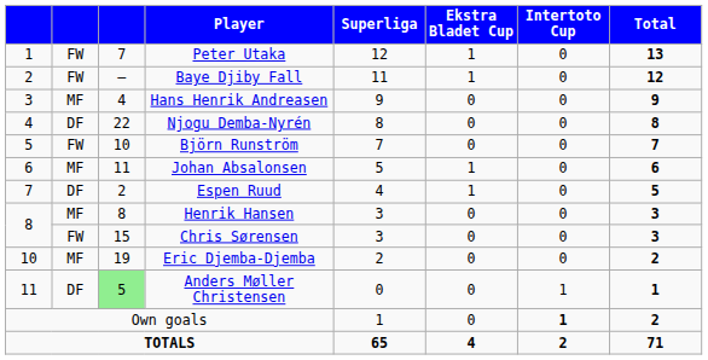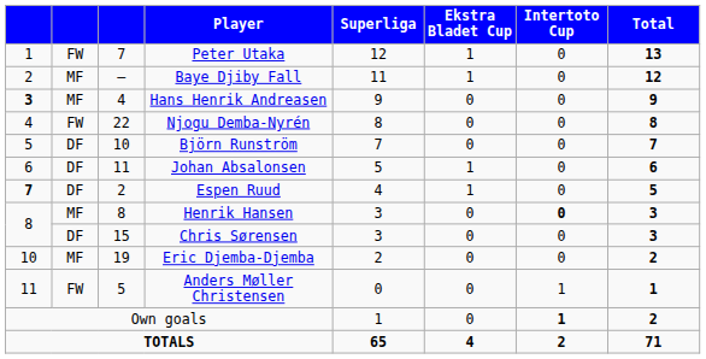 <table class="wikitable" style="font-size: 95%; text-align: center;">
 <tr>
 <th style="background:#0000ff; color:white;" width=35></th>
 <th style="background:#0000ff; color:white;" width=35></th>
 <th style="background:#0000ff; color:white;" width=35></th>
 <th style="background:#0000ff; color:white;" width=160>Player</th>
 <th style="background:#0000ff; color:white;" width=75>Superliga</th>
 <th style="background:#0000ff; color:white;" width=75>Ekstra Bladet Cup</th>
 <th style="background:#0000ff; color:white;" width=75>Intertoto Cup</th>
 <th style="background:#0000ff; color:white;" width=75><strong>Total</strong></th>
 </tr>
 <tr>
 <td>1</td>
 <td>FW</td>
 <td>7</td>
 <td><a href='#'>Peter Utaka</a></td>
 <td>12</td>
 <td>1</td>
 <td>0</td>
 <td><strong>13</strong></td>
 </tr>
 <tr>
 <td>2</td>
-<td>FW</td>
+<td>MF</td>
 <td>—</td>
 <td><a href='#'>Baye Djiby Fall</a></td>
 <td>11</td>
 <td>1</td>
 <td>0</td>
 <td><strong>12</strong></td>
 </tr>
 <tr>
-<td>3</td>
+<td><strong>3</strong></td>
 <td>MF</td>
 <td>4</td>
 <td><a href='#'>Hans Henrik Andreasen</a></td>
 <td>9</td>
 <td>0</td>
 <td>0</td>
 <td><strong>9</strong></td>
 </tr>
 <tr>
 <td>4</td>
-<td>DF</td>
+<td>FW</td>
 <td>22</td>
 <td><a href='#'>Njogu Demba-Nyrén</a></td>
 <td>8</td>
 <td>0</td>
 <td>0</td>
 <td><strong>8</strong></td>
 </tr>
 <tr>
 <td>5</td>
-<td>FW</td>
+<td>DF</td>
 <td>10</td>
 <td><a href='#'>Björn Runström</a></td>
 <td>7</td>
 <td>0</td>
 <td>0</td>
 <td><strong>7</strong></td>
 </tr>
 <tr>
 <td>6</td>
-<td>MF</td>
+<td>DF</td>
 <td>11</td>
 <td><a href='#'>Johan Absalonsen</a></td>
 <td>5</td>
 <td>1</td>
 <td>0</td>
 <td><strong>6</strong></td>
 </tr>
 <tr>
-<td>7</td>
+<td><strong>7</strong></td>
 <td>DF</td>
 <td>2</td>
 <td><a href='#'>Espen Ruud</a></td>
 <td>4</td>
 <td>1</td>
 <td>0</td>
 <td><strong>5</strong></td>
 </tr>
 <tr>
 <td rowspan=2>8</td>
 <td>MF</td>
 <td>8</td>
 <td><a href='#'>Henrik Hansen</a></td>
 <td>3</td>
 <td>0</td>
-<td>0</td>
+<td><strong>0</strong></td>
 <td><strong>3</strong></td>
 </tr>
 <tr>
-<td>FW</td>
+<td>DF</td>
 <td>15</td>
 <td><a href='#'>Chris Sørensen</a></td>
 <td>3</td>
 <td>0</td>
 <td>0</td>
 <td><strong>3</strong></td>
 </tr>
 <tr>
 <td>10</td>
 <td>MF</td>
 <td>19</td>
 <td><a href='#'>Eric Djemba-Djemba</a></td>
 <td>2</td>
 <td>0</td>
 <td>0</td>
 <td><strong>2</strong></td>
 </tr>
 <tr>
 <td>11</td>
-<td>DF</td>
-<td style="background: lightgreen;">5</td>
+<td>FW</td>
+<td>5</td>
 <td><a href='#'>Anders Møller Christensen</a></td>
 <td>0</td>
 <td>0</td>
 <td>1</td>
 <td><strong>1</strong></td>
 </tr>
 <tr>
 <td colspan="4">Own goals</td>
 <td>1</td>
 <td>0</td>
 <td><strong>1</strong></td>
 <td><strong>2</strong></td>
 </tr>
 <tr>
 <td colspan="4"><strong>TOTALS</strong></td>
 <td><strong>65</strong></td>
 <td><strong>4</strong></td>
 <td><strong>2</strong></td>
 <td><strong>71</strong></td>
 </tr>
 </table>
